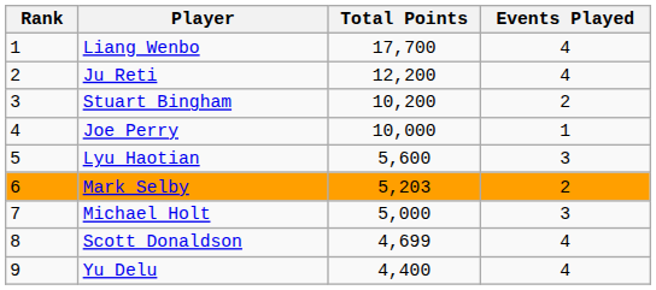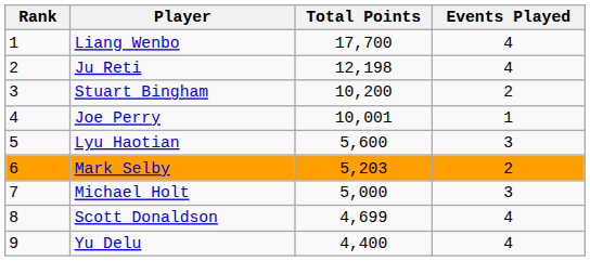 <table class="wikitable" style="font-size: 85%">
 <tr>
 <th width=40 align="center">Rank</th>
 <th width=150>Player</th>
 <th width=90>Total Points</th>
 <th width=100>Events Played</th>
 </tr>
 <tr>
 <td>1</td>
 <td> <a href='#'>Liang Wenbo</a></td>
 <td align="center">17,700</td>
 <td align="center">4</td>
 </tr>
 <tr>
 <td>2</td>
 <td> <a href='#'>Ju Reti</a></td>
-<td align="center">12,200</td>
+<td align="center">12,198</td>
 <td align="center">4</td>
 </tr>
 <tr>
 <td>3</td>
 <td> <a href='#'>Stuart Bingham</a></td>
 <td align="center">10,200</td>
 <td align="center">2</td>
 </tr>
 <tr>
 <td>4</td>
 <td> <a href='#'>Joe Perry</a></td>
-<td align="center">10,000</td>
+<td align="center">10,001</td>
 <td align="center">1</td>
 </tr>
 <tr>
 <td>5</td>
 <td> <a href='#'>Lyu Haotian</a></td>
 <td align="center">5,600</td>
 <td align="center">3</td>
 </tr>
 <tr bgcolor=#FF9F00>
 <td>6</td>
 <td> <a href='#'>Mark Selby</a></td>
 <td align="center">5,203</td>
 <td align="center">2</td>
 </tr>
 <tr>
 <td>7</td>
 <td> <a href='#'>Michael Holt</a></td>
 <td align="center">5,000</td>
 <td align="center">3</td>
 </tr>
 <tr>
 <td>8</td>
 <td> <a href='#'>Scott Donaldson</a></td>
 <td align="center">4,699</td>
 <td align="center">4</td>
 </tr>
 <tr>
 <td>9</td>
 <td> <a href='#'>Yu Delu</a></td>
 <td align="center">4,400</td>
 <td align="center">4</td>
 </tr>
 </table>
